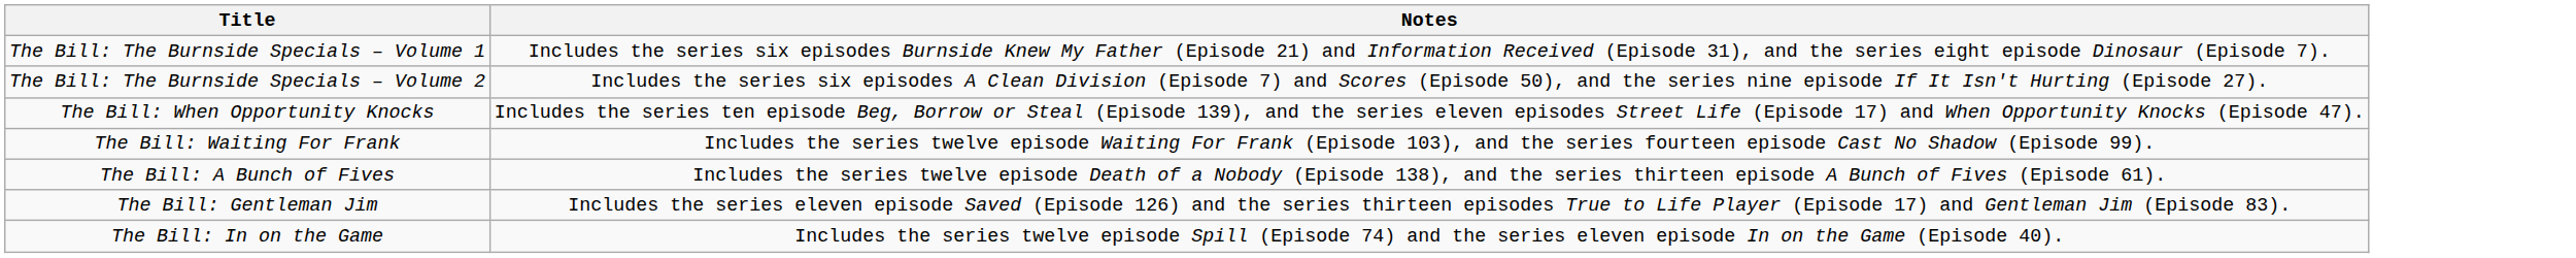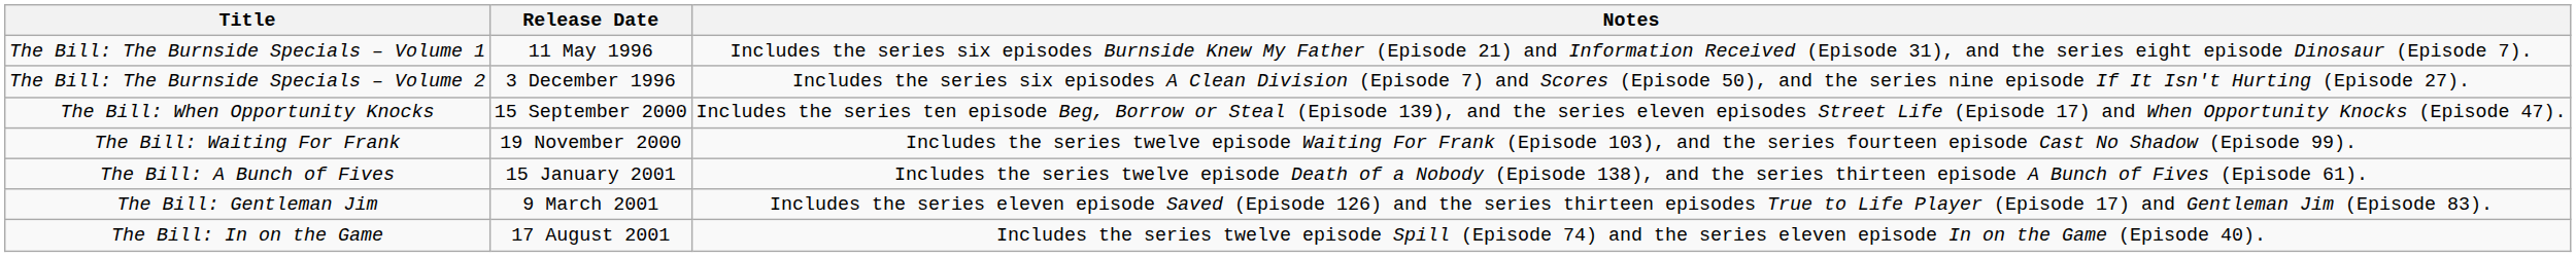 <table class="wikitable">
 <tr>
 <th>Title</th>
+<th>Release Date</th>
 <th>Notes</th>
 </tr>
 <tr style="text-align:center;">
 <td><em>The Bill: The Burnside Specials – Volume 1</em></td>
+<td>11 May 1996</td>
 <td>Includes the series six episodes <em>Burnside Knew My Father</em> (Episode 21) and <em>Information Received</em> (Episode 31), and the series eight episode <em>Dinosaur</em> (Episode 7).</td>
 </tr>
 <tr style="text-align:center;">
 <td><em>The Bill: The Burnside Specials – Volume 2</em></td>
+<td>3 December 1996</td>
 <td>Includes the series six episodes <em>A Clean Division</em> (Episode 7) and <em>Scores</em> (Episode 50), and the series nine episode <em>If It Isn't Hurting</em> (Episode 27).</td>
 </tr>
 <tr style="text-align:center;">
 <td><em>The Bill: When Opportunity Knocks</em></td>
+<td>15 September 2000</td>
 <td>Includes the series ten episode <em>Beg, Borrow or Steal</em> (Episode 139), and the series eleven episodes <em>Street Life</em> (Episode 17) and <em>When Opportunity Knocks</em> (Episode 47).</td>
 </tr>
 <tr style="text-align:center;">
 <td><em>The Bill: Waiting For Frank</em></td>
+<td>19 November 2000</td>
 <td>Includes the series twelve episode <em>Waiting For Frank</em> (Episode 103), and the series fourteen episode <em>Cast No Shadow</em> (Episode 99).</td>
 </tr>
 <tr style="text-align:center;">
 <td><em>The Bill: A Bunch of Fives</em></td>
+<td>15 January 2001</td>
 <td>Includes the series twelve episode <em>Death of a Nobody</em> (Episode 138), and the series thirteen episode <em>A Bunch of Fives</em> (Episode 61).</td>
 </tr>
 <tr style="text-align:center;">
 <td><em>The Bill: Gentleman Jim</em></td>
+<td>9 March 2001</td>
 <td>Includes the series eleven episode <em>Saved</em> (Episode 126) and the series thirteen episodes <em>True to Life Player</em> (Episode 17) and <em>Gentleman Jim</em> (Episode 83).</td>
 </tr>
 <tr style="text-align:center;">
 <td><em>The Bill: In on the Game</em></td>
+<td>17 August 2001</td>
 <td>Includes the series twelve episode <em>Spill</em> (Episode 74) and the series eleven episode <em>In on the Game</em> (Episode 40).</td>
 </tr>
 </table>
